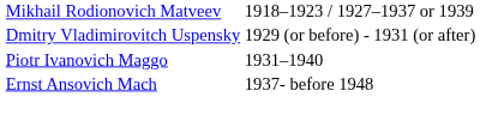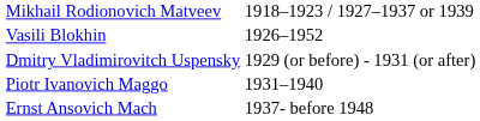 <table>
 <tr>
 <td><a href='#'>Mikhail Rodionovich Matveev</a></td>
 <td>1918–1923 / 1927–1937 or 1939</td>
+</tr>
+<tr>
+<td><a href='#'>Vasili Blokhin</a></td>
+<td>1926–1952</td>
 </tr>
 <tr>
 <td><a href='#'>Dmitry Vladimirovitch Uspensky</a></td>
 <td>1929 (or before) - 1931 (or after)</td>
 </tr>
 <tr>
 <td><a href='#'>Piotr Ivanovich Maggo</a></td>
 <td>1931–1940</td>
 </tr>
 <tr>
 <td><a href='#'>Ernst Ansovich Mach</a></td>
 <td>1937- before 1948</td>
 </tr>
 </table>
